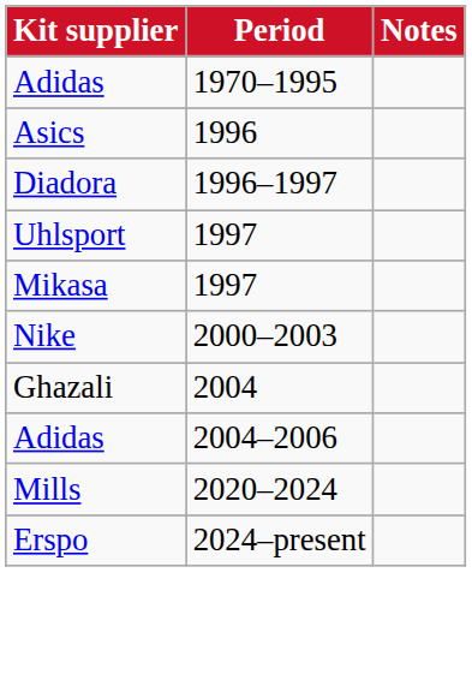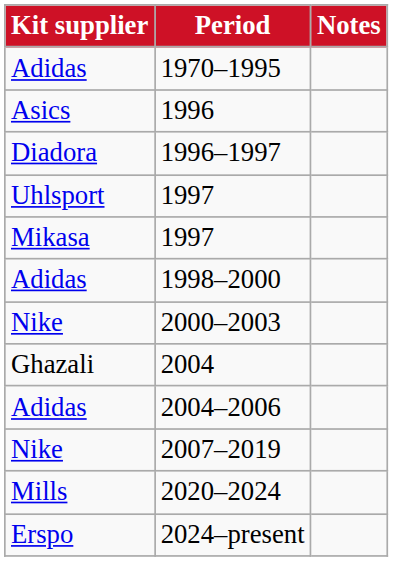 <table class="wikitable collapsible">
 <tr>
 <th style="background: #CE1126; color: #FFFFFF; ">Kit supplier</th>
 <th style="background: #CE1126; color: #FFFFFF; ">Period</th>
 <th style="background: #CE1126; color: #FFFFFF; ">Notes</th>
 </tr>
 <tr>
 <td align="left"> <a href='#'>Adidas</a></td>
 <td>1970–1995</td>
 <td></td>
 </tr>
 <tr>
 <td align="left"> <a href='#'>Asics</a></td>
 <td>1996</td>
 <td></td>
 </tr>
 <tr>
 <td align="left"> <a href='#'>Diadora</a></td>
 <td>1996–1997</td>
 <td></td>
 </tr>
 <tr>
 <td align="left"> <a href='#'>Uhlsport</a></td>
 <td>1997</td>
 <td></td>
 </tr>
 <tr>
 <td align="left"> <a href='#'>Mikasa</a></td>
 <td>1997</td>
 <td></td>
 </tr>
 <tr>
+<td> <a href='#'>Adidas</a></td>
+<td>1998–2000</td>
+<td></td>
+</tr>
+<tr>
 <td align="left"> <a href='#'>Nike</a></td>
 <td>2000–2003</td>
 <td></td>
 </tr>
 <tr>
 <td align="left"> Ghazali</td>
 <td>2004</td>
 <td></td>
 </tr>
 <tr>
 <td> <a href='#'>Adidas</a></td>
 <td>2004–2006</td>
 <td></td>
 </tr>
 <tr>
+<td> <a href='#'>Nike</a></td>
+<td>2007–2019</td>
+<td></td>
+</tr>
+<tr>
 <td align="left"> <a href='#'>Mills</a></td>
 <td>2020–2024</td>
 <td></td>
 </tr>
 <tr>
 <td align="left"> <a href='#'>Erspo</a></td>
 <td>2024–present</td>
 <td></td>
 </tr>
 </table>
